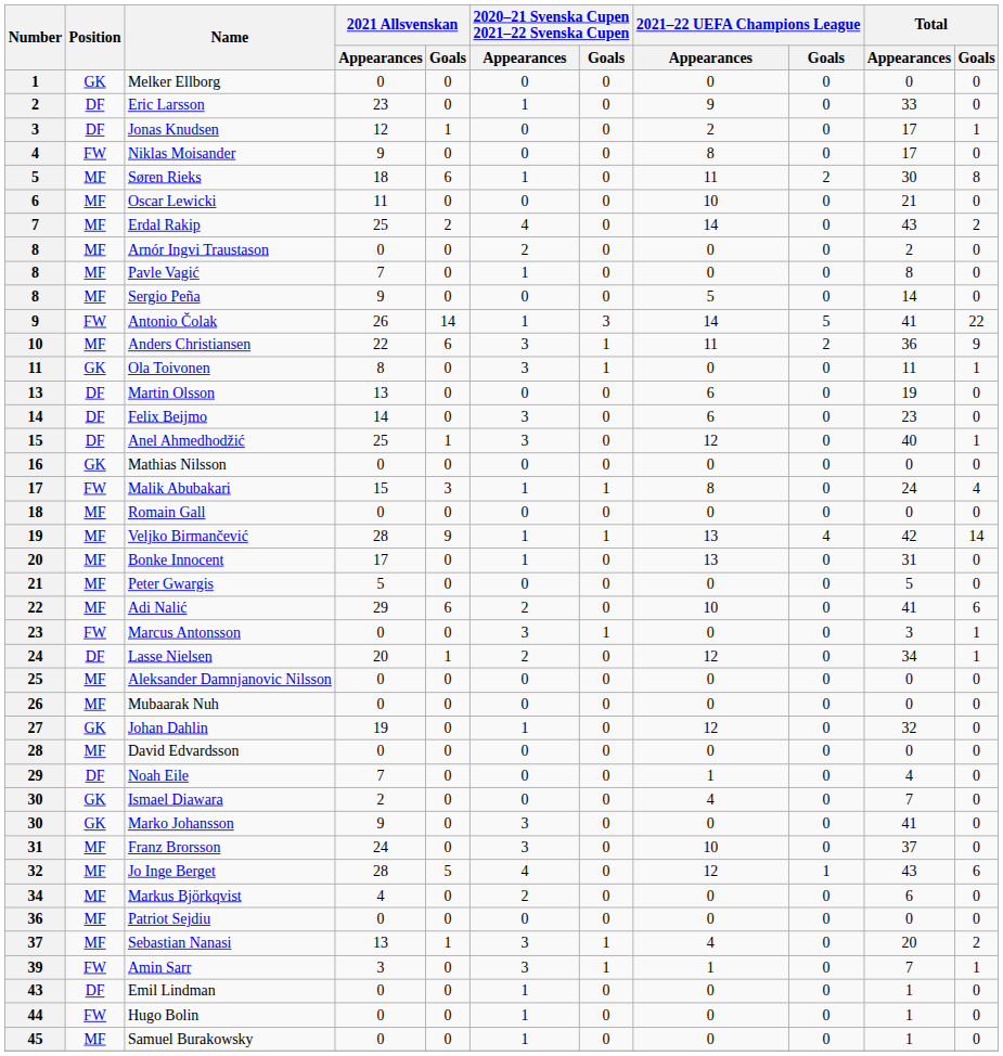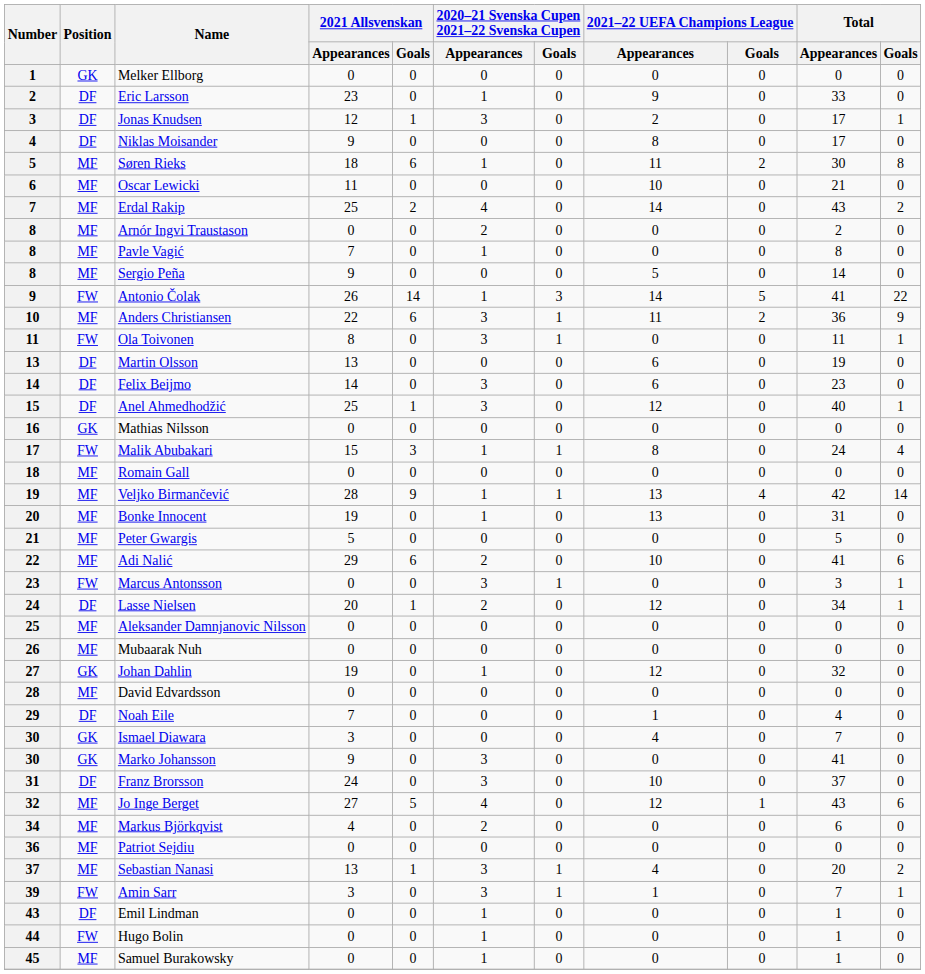 <table class="wikitable sortable plainrowheaders" style="text-align:center">
 <tr>
 <th rowspan="2" scope="col">Number</th>
 <th rowspan="2" scope="col">Position</th>
 <th rowspan="2" scope="col">Name</th>
 <th colspan="2"><a href='#'>2021 Allsvenskan</a></th>
 <th colspan="2"><a href='#'>2020–21 Svenska Cupen</a><br><a href='#'>2021–22 Svenska Cupen</a></th>
 <th colspan="2"><a href='#'>2021–22 UEFA Champions League</a></th>
 <th colspan="2">Total</th>
 </tr>
 <tr>
 <th>Appearances</th>
 <th>Goals</th>
 <th>Appearances</th>
 <th>Goals</th>
 <th>Appearances</th>
 <th>Goals</th>
 <th>Appearances</th>
 <th>Goals</th>
 </tr>
 <tr>
 <th style="text-align:center" scope="row">1</th>
 <td><a href='#'>GK</a></td>
 <td style="text-align:left;">Melker Ellborg<br></td>
 <td>0</td>
 <td>0<br></td>
 <td>0</td>
 <td>0<br></td>
 <td>0</td>
 <td>0<br></td>
 <td>0</td>
 <td>0</td>
 </tr>
 <tr>
 <th style="text-align:center" scope="row">2</th>
 <td><a href='#'>DF</a></td>
 <td style="text-align:left;"><a href='#'>Eric Larsson</a><br></td>
 <td>23</td>
 <td>0<br></td>
 <td>1</td>
 <td>0<br></td>
 <td>9</td>
 <td>0<br></td>
 <td>33</td>
 <td>0</td>
 </tr>
 <tr>
 <th style="text-align:center" scope="row">3</th>
 <td><a href='#'>DF</a></td>
 <td style="text-align:left;"><a href='#'>Jonas Knudsen</a><br></td>
 <td>12</td>
 <td>1<br></td>
-<td>0</td>
+<td>3</td>
 <td>0<br></td>
 <td>2</td>
 <td>0<br></td>
 <td>17</td>
 <td>1</td>
 </tr>
 <tr>
 <th style="text-align:center" scope="row">4</th>
-<td><a href='#'>FW</a></td>
+<td><a href='#'>DF</a></td>
 <td style="text-align:left;"><a href='#'>Niklas Moisander</a><br></td>
 <td>9</td>
 <td>0<br></td>
 <td>0</td>
 <td>0<br></td>
 <td>8</td>
 <td>0<br></td>
 <td>17</td>
 <td>0</td>
 </tr>
 <tr>
 <th style="text-align:center" scope="row">5</th>
 <td><a href='#'>MF</a></td>
 <td style="text-align:left;"><a href='#'>Søren Rieks</a><br></td>
 <td>18</td>
 <td>6<br></td>
 <td>1</td>
 <td>0<br></td>
 <td>11</td>
 <td>2<br></td>
 <td>30</td>
 <td>8</td>
 </tr>
 <tr>
 <th style="text-align:center" scope="row">6</th>
 <td><a href='#'>MF</a></td>
 <td style="text-align:left;"><a href='#'>Oscar Lewicki</a><br></td>
 <td>11</td>
 <td>0<br></td>
 <td>0</td>
 <td>0<br></td>
 <td>10</td>
 <td>0<br></td>
 <td>21</td>
 <td>0</td>
 </tr>
 <tr>
 <th style="text-align:center" scope="row">7</th>
 <td><a href='#'>MF</a></td>
 <td style="text-align:left;"><a href='#'>Erdal Rakip</a><br></td>
 <td>25</td>
 <td>2<br></td>
 <td>4</td>
 <td>0<br></td>
 <td>14</td>
 <td>0<br></td>
 <td>43</td>
 <td>2</td>
 </tr>
 <tr>
 <th style="text-align:center" scope="row">8</th>
 <td><a href='#'>MF</a></td>
 <td style="text-align:left;"><a href='#'>Arnór Ingvi Traustason</a><br></td>
 <td>0</td>
 <td>0<br></td>
 <td>2</td>
 <td>0<br></td>
 <td>0</td>
 <td>0<br></td>
 <td>2</td>
 <td>0</td>
 </tr>
 <tr>
 <th style="text-align:center" scope="row">8</th>
 <td><a href='#'>MF</a></td>
 <td style="text-align:left;"><a href='#'>Pavle Vagić</a><br></td>
 <td>7</td>
 <td>0<br></td>
 <td>1</td>
 <td>0<br></td>
 <td>0</td>
 <td>0<br></td>
 <td>8</td>
 <td>0</td>
 </tr>
 <tr>
 <th style="text-align:center" scope="row">8</th>
 <td><a href='#'>MF</a></td>
 <td style="text-align:left;"><a href='#'>Sergio Peña</a><br></td>
 <td>9</td>
 <td>0<br></td>
 <td>0</td>
 <td>0<br></td>
 <td>5</td>
 <td>0<br></td>
 <td>14</td>
 <td>0</td>
 </tr>
 <tr>
 <th style="text-align:center" scope="row">9</th>
 <td><a href='#'>FW</a></td>
 <td style="text-align:left;"><a href='#'>Antonio Čolak</a><br></td>
 <td>26</td>
 <td>14<br></td>
 <td>1</td>
 <td>3<br></td>
 <td>14</td>
 <td>5<br></td>
 <td>41</td>
 <td>22</td>
 </tr>
 <tr>
 <th style="text-align:center" scope="row">10</th>
 <td><a href='#'>MF</a></td>
 <td style="text-align:left;"><a href='#'>Anders Christiansen</a><br></td>
 <td>22</td>
 <td>6<br></td>
 <td>3</td>
 <td>1<br></td>
 <td>11</td>
 <td>2<br></td>
 <td>36</td>
 <td>9</td>
 </tr>
 <tr>
 <th style="text-align:center" scope="row">11</th>
-<td><a href='#'>GK</a></td>
+<td><a href='#'>FW</a></td>
 <td style="text-align:left;"><a href='#'>Ola Toivonen</a><br></td>
 <td>8</td>
 <td>0<br></td>
 <td>3</td>
 <td>1<br></td>
 <td>0</td>
 <td>0<br></td>
 <td>11</td>
 <td>1</td>
 </tr>
 <tr>
 <th style="text-align:center" scope="row">13</th>
 <td><a href='#'>DF</a></td>
 <td style="text-align:left;"><a href='#'>Martin Olsson</a><br></td>
 <td>13</td>
 <td>0<br></td>
 <td>0</td>
 <td>0<br></td>
 <td>6</td>
 <td>0<br></td>
 <td>19</td>
 <td>0</td>
 </tr>
 <tr>
 <th style="text-align:center" scope="row">14</th>
 <td><a href='#'>DF</a></td>
 <td style="text-align:left;"><a href='#'>Felix Beijmo</a><br></td>
 <td>14</td>
 <td>0<br></td>
 <td>3</td>
 <td>0<br></td>
 <td>6</td>
 <td>0<br></td>
 <td>23</td>
 <td>0</td>
 </tr>
 <tr>
 <th style="text-align:center" scope="row">15</th>
 <td><a href='#'>DF</a></td>
 <td style="text-align:left;"><a href='#'>Anel Ahmedhodžić</a><br></td>
 <td>25</td>
 <td>1<br></td>
 <td>3</td>
 <td>0<br></td>
 <td>12</td>
 <td>0<br></td>
 <td>40</td>
 <td>1</td>
 </tr>
 <tr>
 <th style="text-align:center" scope="row">16</th>
 <td><a href='#'>GK</a></td>
 <td style="text-align:left;">Mathias Nilsson<br></td>
 <td>0</td>
 <td>0<br></td>
 <td>0</td>
 <td>0<br></td>
 <td>0</td>
 <td>0<br></td>
 <td>0</td>
 <td>0</td>
 </tr>
 <tr>
 <th style="text-align:center" scope="row">17</th>
 <td><a href='#'>FW</a></td>
 <td style="text-align:left;"><a href='#'>Malik Abubakari</a><br></td>
 <td>15</td>
 <td>3<br></td>
 <td>1</td>
 <td>1<br></td>
 <td>8</td>
 <td>0<br></td>
 <td>24</td>
 <td>4</td>
 </tr>
 <tr>
 <th style="text-align:center" scope="row">18</th>
 <td><a href='#'>MF</a></td>
 <td style="text-align:left;"><a href='#'>Romain Gall</a><br></td>
 <td>0</td>
 <td>0<br></td>
 <td>0</td>
 <td>0<br></td>
 <td>0</td>
 <td>0<br></td>
 <td>0</td>
 <td>0</td>
 </tr>
 <tr>
 <th style="text-align:center" scope="row">19</th>
 <td><a href='#'>MF</a></td>
 <td style="text-align:left;"><a href='#'>Veljko Birmančević</a><br></td>
 <td>28</td>
 <td>9<br></td>
 <td>1</td>
 <td>1<br></td>
 <td>13</td>
 <td>4<br></td>
 <td>42</td>
 <td>14</td>
 </tr>
 <tr>
 <th style="text-align:center" scope="row">20</th>
 <td><a href='#'>MF</a></td>
 <td style="text-align:left;"><a href='#'>Bonke Innocent</a><br></td>
-<td>17</td>
+<td>19</td>
 <td>0<br></td>
 <td>1</td>
 <td>0<br></td>
 <td>13</td>
 <td>0<br></td>
 <td>31</td>
 <td>0</td>
 </tr>
 <tr>
 <th style="text-align:center" scope="row">21</th>
 <td><a href='#'>MF</a></td>
 <td style="text-align:left;"><a href='#'>Peter Gwargis</a><br></td>
 <td>5</td>
 <td>0<br></td>
 <td>0</td>
 <td>0<br></td>
 <td>0</td>
 <td>0<br></td>
 <td>5</td>
 <td>0</td>
 </tr>
 <tr>
 <th style="text-align:center" scope="row">22</th>
 <td><a href='#'>MF</a></td>
 <td style="text-align:left;"><a href='#'>Adi Nalić</a><br></td>
 <td>29</td>
 <td>6<br></td>
 <td>2</td>
 <td>0<br></td>
 <td>10</td>
 <td>0<br></td>
 <td>41</td>
 <td>6</td>
 </tr>
 <tr>
 <th style="text-align:center" scope="row">23</th>
 <td><a href='#'>FW</a></td>
 <td style="text-align:left;"><a href='#'>Marcus Antonsson</a><br></td>
 <td>0</td>
 <td>0<br></td>
 <td>3</td>
 <td>1<br></td>
 <td>0</td>
 <td>0<br></td>
 <td>3</td>
 <td>1</td>
 </tr>
 <tr>
 <th style="text-align:center" scope="row">24</th>
 <td><a href='#'>DF</a></td>
 <td style="text-align:left;"><a href='#'>Lasse Nielsen</a><br></td>
 <td>20</td>
 <td>1<br></td>
 <td>2</td>
 <td>0<br></td>
 <td>12</td>
 <td>0<br></td>
 <td>34</td>
 <td>1</td>
 </tr>
 <tr>
 <th style="text-align:center" scope="row">25</th>
 <td><a href='#'>MF</a></td>
 <td style="text-align:left;"><a href='#'>Aleksander Damnjanovic Nilsson</a><br></td>
 <td>0</td>
 <td>0<br></td>
 <td>0</td>
 <td>0<br></td>
 <td>0</td>
 <td>0<br></td>
 <td>0</td>
 <td>0</td>
 </tr>
 <tr>
 <th style="text-align:center" scope="row">26</th>
 <td><a href='#'>MF</a></td>
 <td style="text-align:left;">Mubaarak Nuh<br></td>
 <td>0</td>
 <td>0<br></td>
 <td>0</td>
 <td>0<br></td>
 <td>0</td>
 <td>0<br></td>
 <td>0</td>
 <td>0</td>
 </tr>
 <tr>
 <th style="text-align:center" scope="row">27</th>
 <td><a href='#'>GK</a></td>
 <td style="text-align:left;"><a href='#'>Johan Dahlin</a><br></td>
 <td>19</td>
 <td>0<br></td>
 <td>1</td>
 <td>0<br></td>
 <td>12</td>
 <td>0<br></td>
 <td>32</td>
 <td>0</td>
 </tr>
 <tr>
 <th style="text-align:center" scope="row">28</th>
 <td><a href='#'>MF</a></td>
 <td style="text-align:left;">David Edvardsson<br></td>
 <td>0</td>
 <td>0<br></td>
 <td>0</td>
 <td>0<br></td>
 <td>0</td>
 <td>0<br></td>
 <td>0</td>
 <td>0</td>
 </tr>
 <tr>
 <th style="text-align:center" scope="row">29</th>
 <td><a href='#'>DF</a></td>
 <td style="text-align:left;"><a href='#'>Noah Eile</a><br></td>
 <td>7</td>
 <td>0<br></td>
 <td>0</td>
 <td>0<br></td>
 <td>1</td>
 <td>0<br></td>
 <td>4</td>
 <td>0</td>
 </tr>
 <tr>
 <th style="text-align:center" scope="row">30</th>
 <td><a href='#'>GK</a></td>
 <td style="text-align:left;"><a href='#'>Ismael Diawara</a><br></td>
-<td>2</td>
+<td>3</td>
 <td>0<br></td>
 <td>0</td>
 <td>0<br></td>
 <td>4</td>
 <td>0<br></td>
 <td>7</td>
 <td>0</td>
 </tr>
 <tr>
 <th style="text-align:center" scope="row">30</th>
 <td><a href='#'>GK</a></td>
 <td style="text-align:left;"><a href='#'>Marko Johansson</a><br></td>
 <td>9</td>
 <td>0<br></td>
 <td>3</td>
 <td>0<br></td>
 <td>0</td>
 <td>0<br></td>
 <td>41</td>
 <td>0</td>
 </tr>
 <tr>
 <th style="text-align:center" scope="row">31</th>
-<td><a href='#'>MF</a></td>
+<td><a href='#'>DF</a></td>
 <td style="text-align:left;"><a href='#'>Franz Brorsson</a><br></td>
 <td>24</td>
 <td>0<br></td>
 <td>3</td>
 <td>0<br></td>
 <td>10</td>
 <td>0<br></td>
 <td>37</td>
 <td>0</td>
 </tr>
 <tr>
 <th style="text-align:center" scope="row">32</th>
 <td><a href='#'>MF</a></td>
 <td style="text-align:left;"><a href='#'>Jo Inge Berget</a><br></td>
-<td>28</td>
+<td>27</td>
 <td>5<br></td>
 <td>4</td>
 <td>0<br></td>
 <td>12</td>
 <td>1<br></td>
 <td>43</td>
 <td>6</td>
 </tr>
 <tr>
 <th style="text-align:center" scope="row">34</th>
 <td><a href='#'>MF</a></td>
 <td style="text-align:left;"><a href='#'>Markus Björkqvist</a><br></td>
 <td>4</td>
 <td>0<br></td>
 <td>2</td>
 <td>0<br></td>
 <td>0</td>
 <td>0<br></td>
 <td>6</td>
 <td>0</td>
 </tr>
 <tr>
 <th style="text-align:center" scope="row">36</th>
 <td><a href='#'>MF</a></td>
 <td style="text-align:left;"><a href='#'>Patriot Sejdiu</a><br></td>
 <td>0</td>
 <td>0<br></td>
 <td>0</td>
 <td>0<br></td>
 <td>0</td>
 <td>0<br></td>
 <td>0</td>
 <td>0</td>
 </tr>
 <tr>
 <th style="text-align:center" scope="row">37</th>
 <td><a href='#'>MF</a></td>
 <td style="text-align:left;"><a href='#'>Sebastian Nanasi</a><br></td>
 <td>13</td>
 <td>1<br></td>
 <td>3</td>
 <td>1<br></td>
 <td>4</td>
 <td>0<br></td>
 <td>20</td>
 <td>2</td>
 </tr>
 <tr>
 <th style="text-align:center" scope="row">39</th>
 <td><a href='#'>FW</a></td>
 <td style="text-align:left;"><a href='#'>Amin Sarr</a><br></td>
 <td>3</td>
 <td>0<br></td>
 <td>3</td>
 <td>1<br></td>
 <td>1</td>
 <td>0<br></td>
 <td>7</td>
 <td>1</td>
 </tr>
 <tr>
 <th style="text-align:center" scope="row">43</th>
 <td><a href='#'>DF</a></td>
 <td style="text-align:left;">Emil Lindman<br></td>
 <td>0</td>
 <td>0<br></td>
 <td>1</td>
 <td>0<br></td>
 <td>0</td>
 <td>0<br></td>
 <td>1</td>
 <td>0</td>
 </tr>
 <tr>
 <th style="text-align:center" scope="row">44</th>
 <td><a href='#'>FW</a></td>
 <td style="text-align:left;">Hugo Bolin<br></td>
 <td>0</td>
 <td>0<br></td>
 <td>1</td>
 <td>0<br></td>
 <td>0</td>
 <td>0<br></td>
 <td>1</td>
 <td>0</td>
 </tr>
 <tr>
 <th style="text-align:center" scope="row">45</th>
 <td><a href='#'>MF</a></td>
 <td style="text-align:left;">Samuel Burakowsky<br></td>
 <td>0</td>
 <td>0<br></td>
 <td>1</td>
 <td>0<br></td>
 <td>0</td>
 <td>0<br></td>
 <td>1</td>
 <td>0</td>
 </tr>
 <tr>
 </tr>
 </table>
